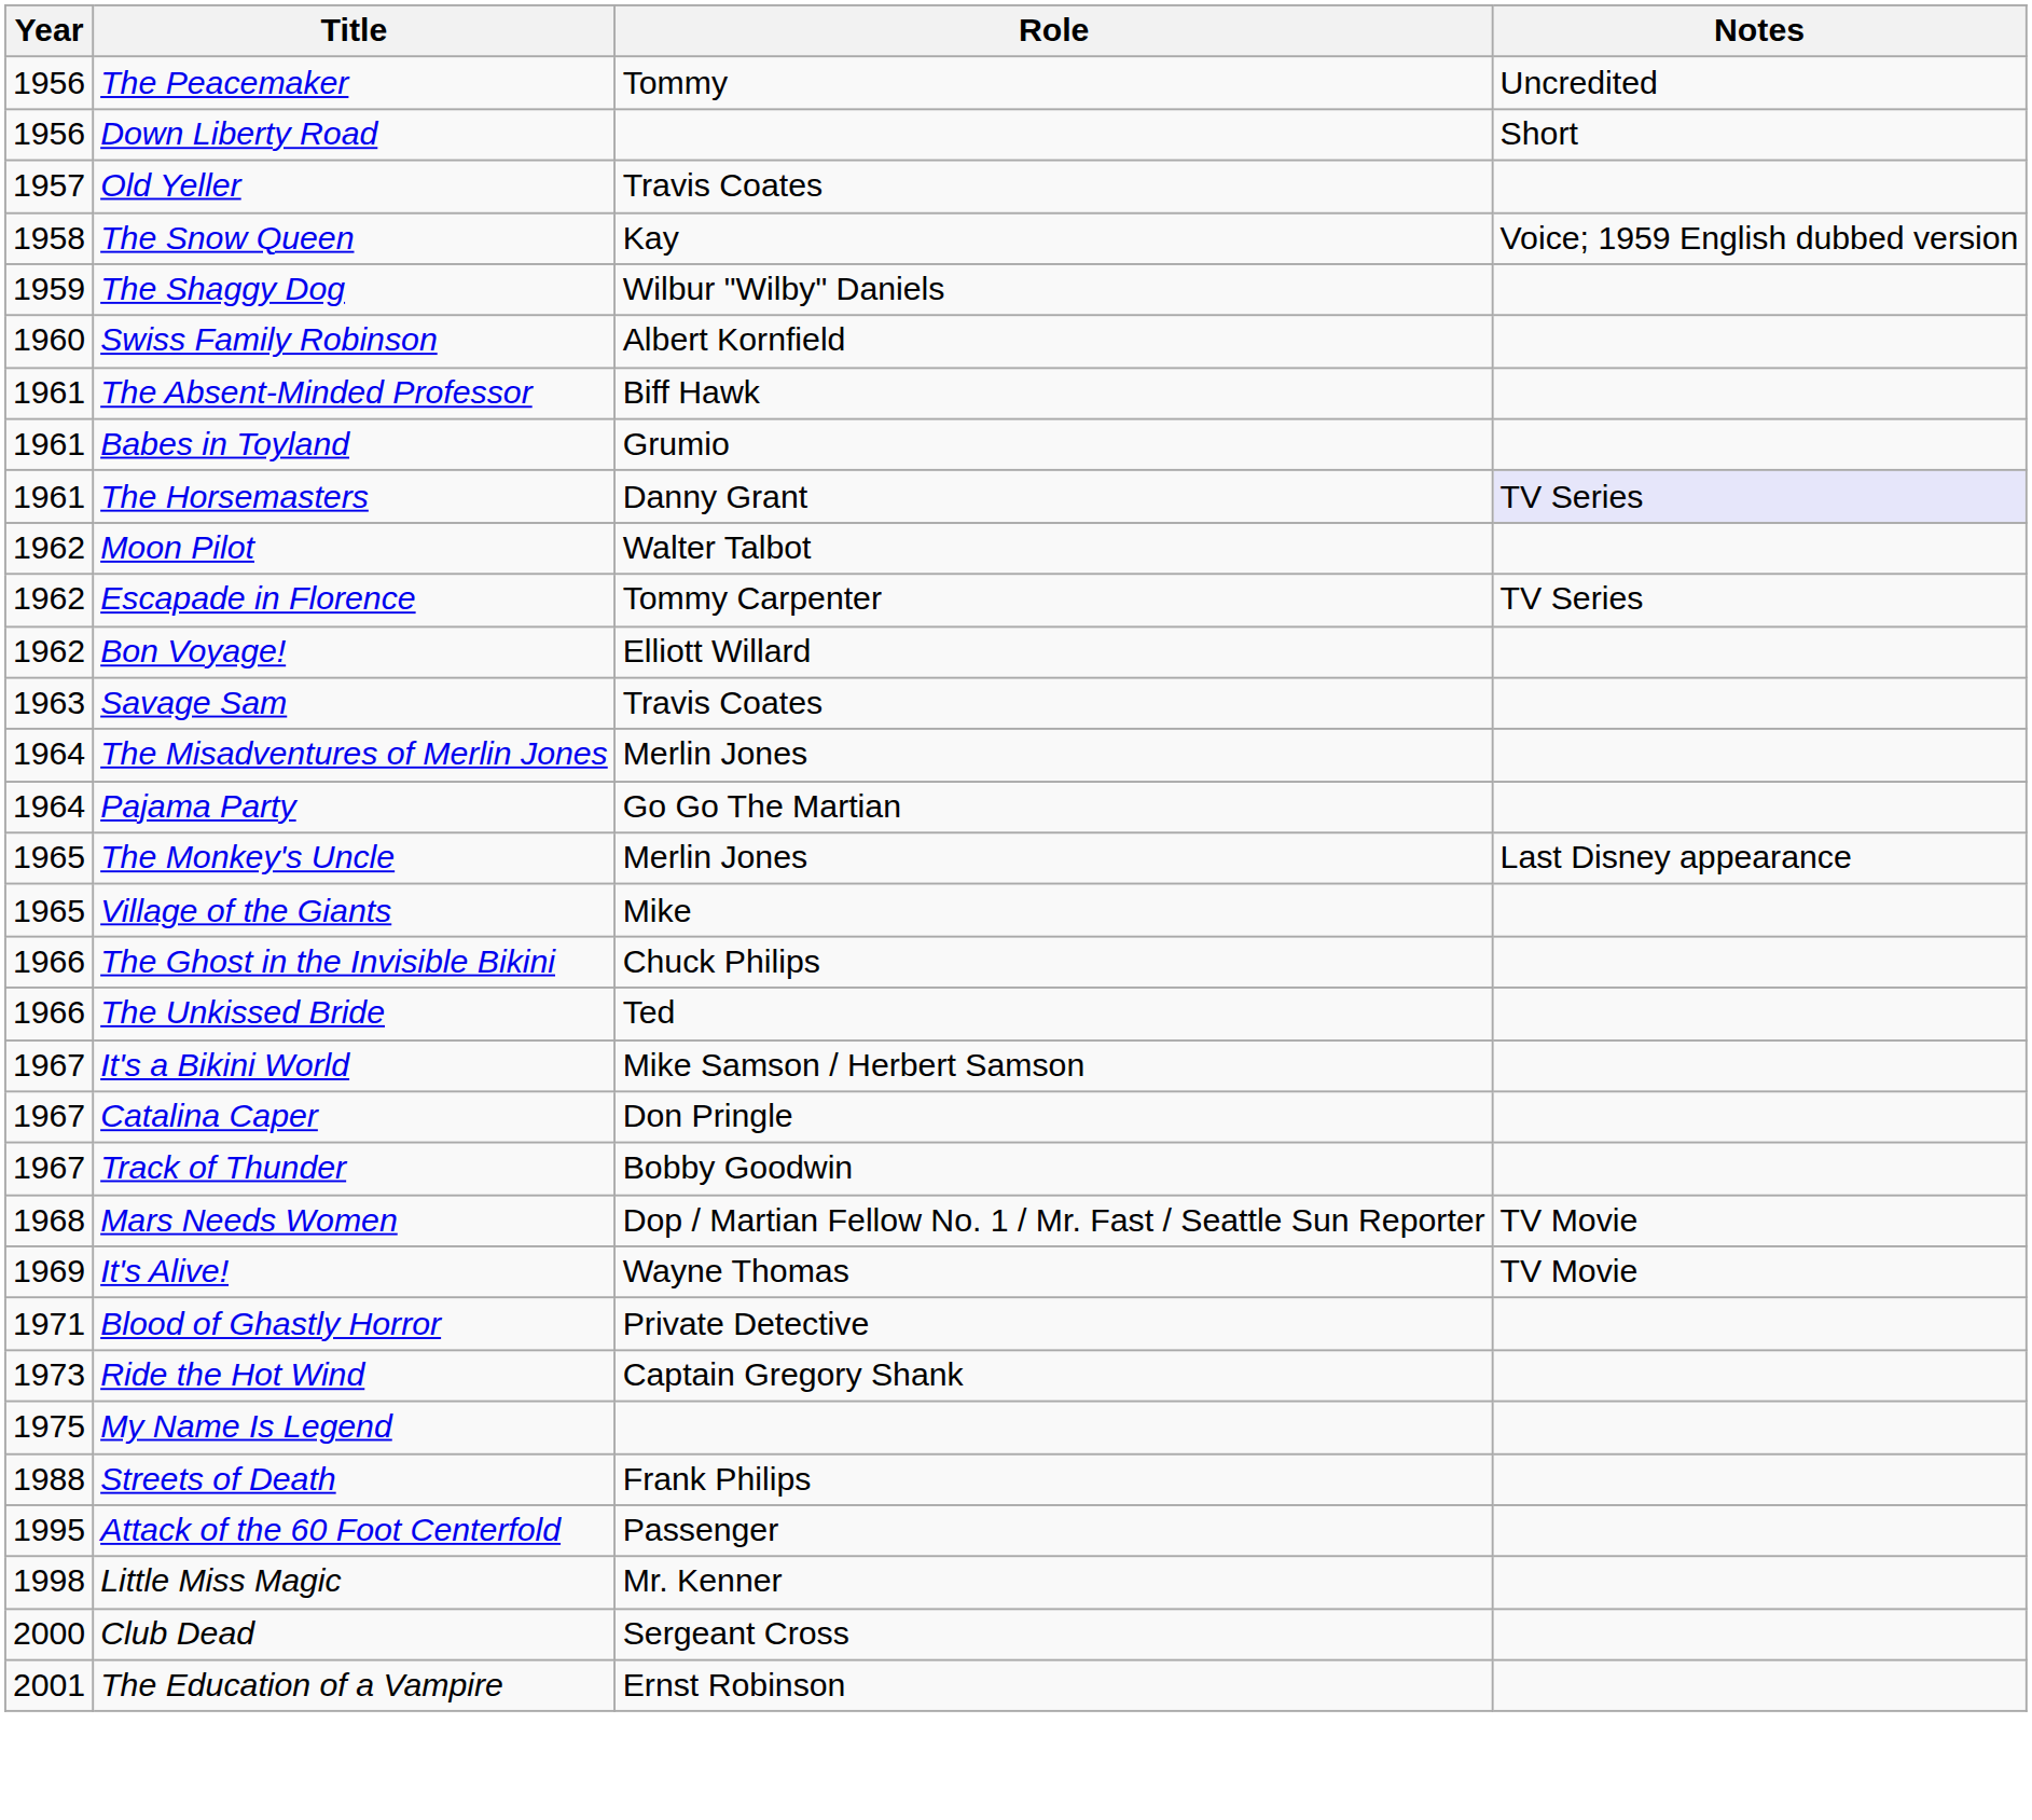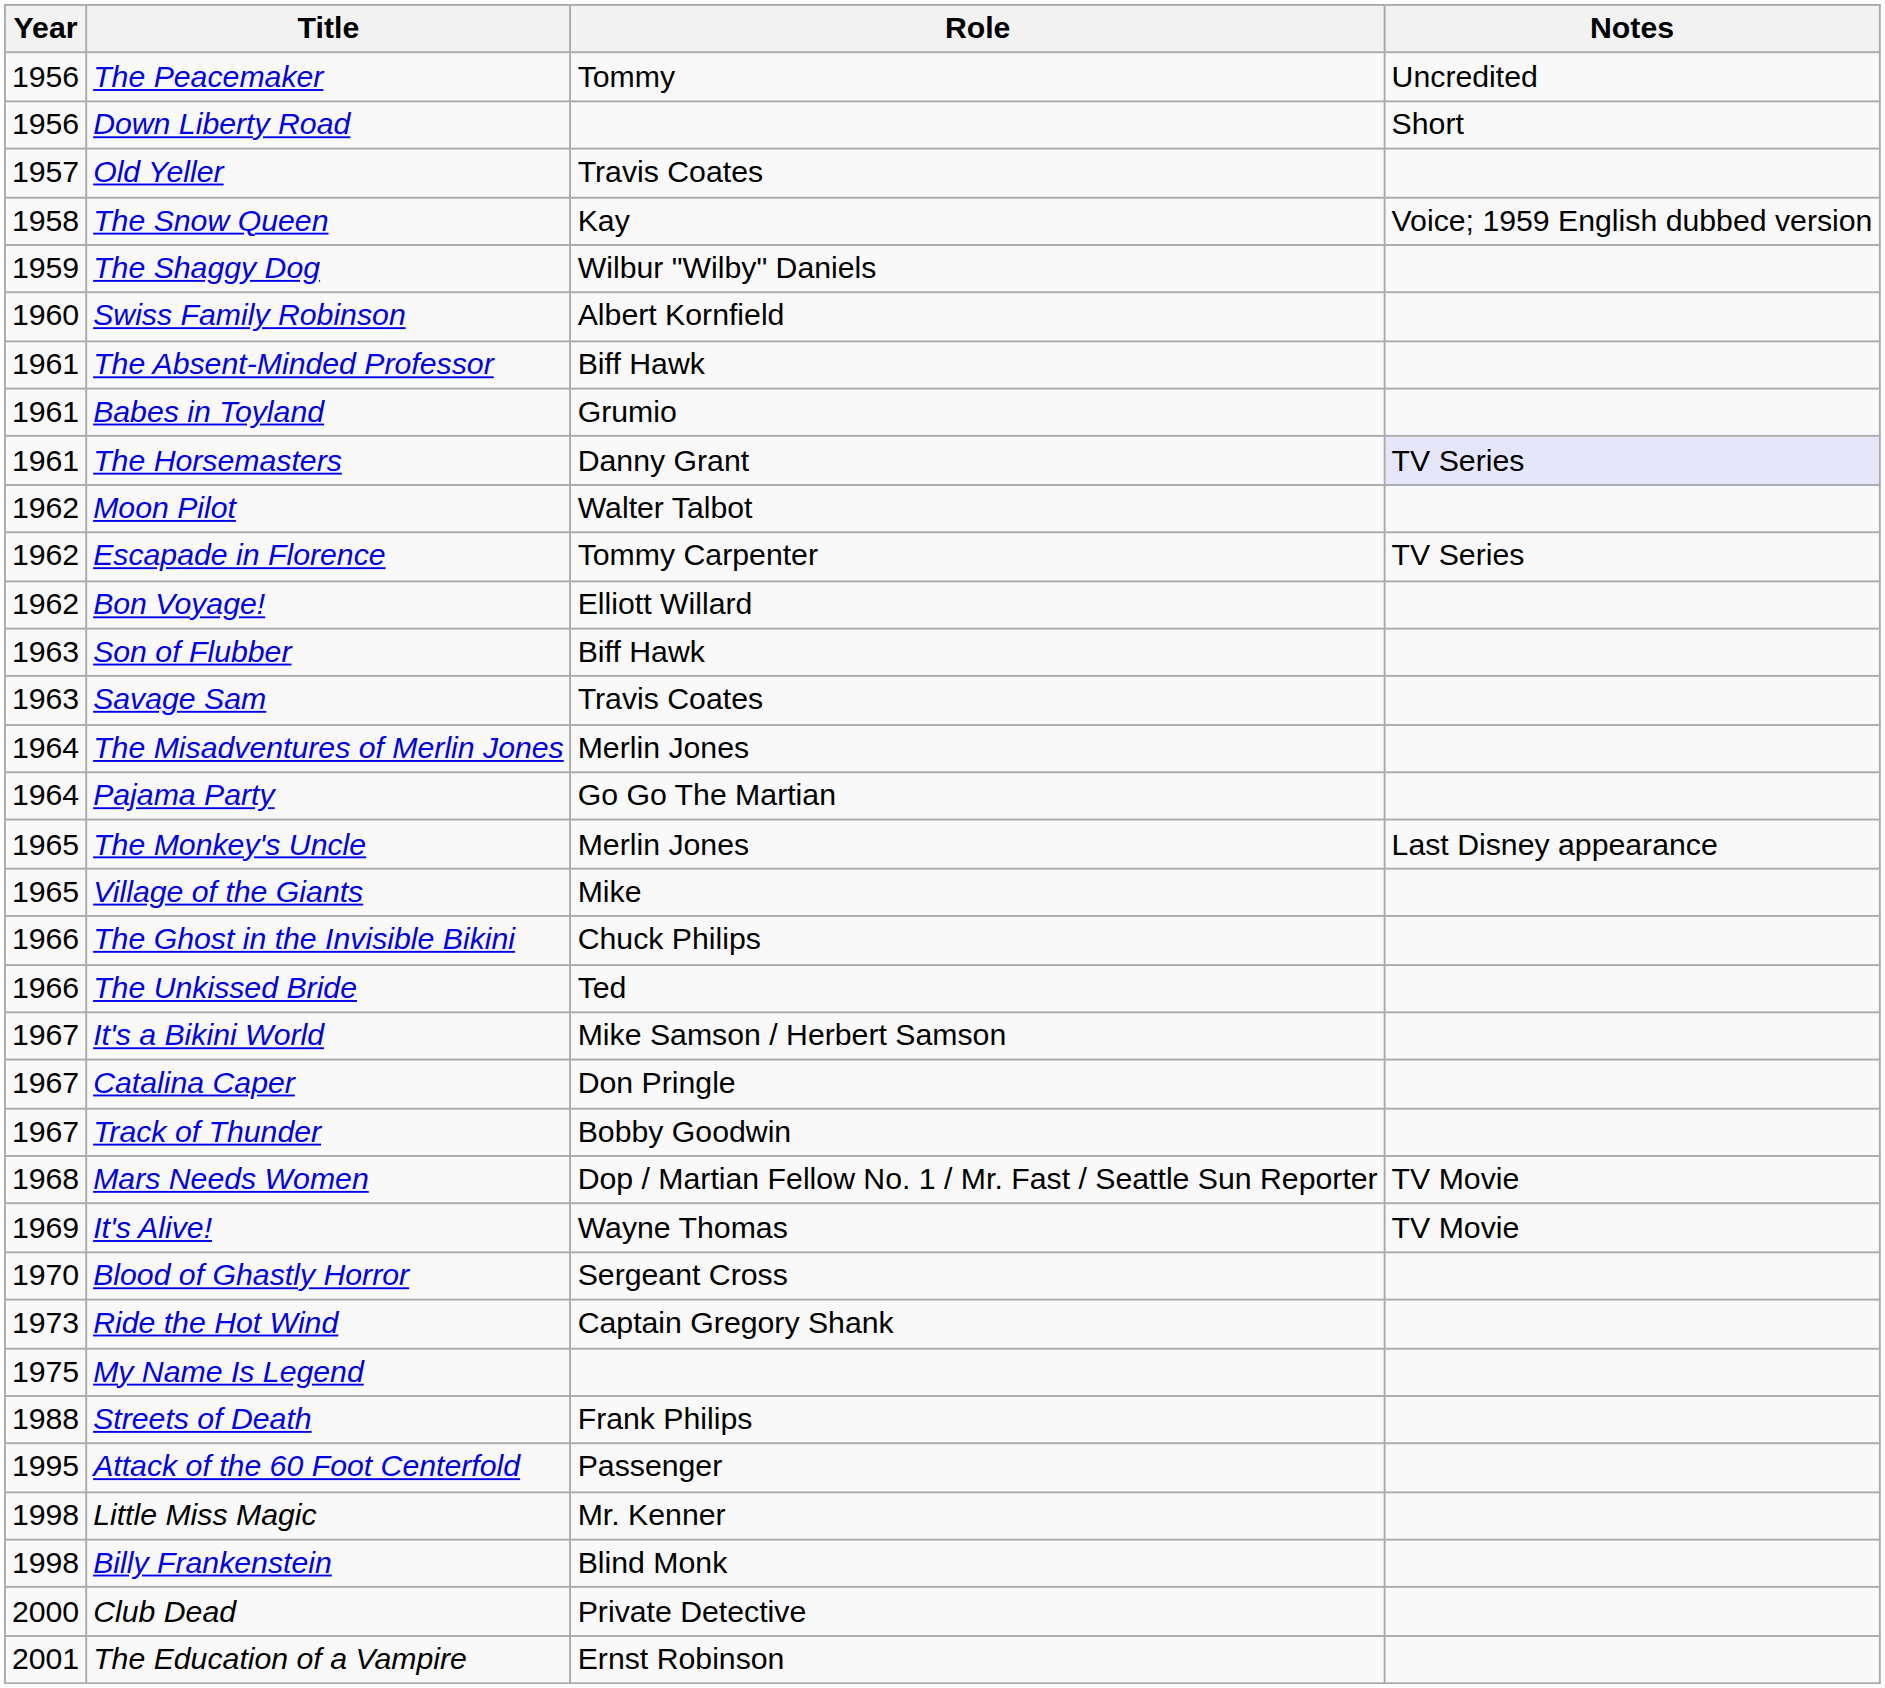 <table class="wikitable">
 <tr>
 <th>Year</th>
 <th>Title</th>
 <th>Role</th>
 <th>Notes</th>
 </tr>
 <tr>
 <td>1956</td>
 <td><em><a href='#'>The Peacemaker</a></em></td>
 <td>Tommy</td>
 <td>Uncredited</td>
 </tr>
 <tr>
 <td>1956</td>
 <td><em><a href='#'>Down Liberty Road</a></em></td>
 <td></td>
 <td>Short</td>
 </tr>
 <tr>
 <td>1957</td>
 <td><em><a href='#'>Old Yeller</a></em></td>
 <td>Travis Coates</td>
 <td></td>
 </tr>
 <tr>
 <td>1958</td>
 <td><em><a href='#'>The Snow Queen</a></em></td>
 <td>Kay</td>
 <td>Voice; 1959 English dubbed version</td>
 </tr>
 <tr>
 <td>1959</td>
 <td><em><a href='#'>The Shaggy Dog</a></em></td>
 <td>Wilbur "Wilby" Daniels</td>
 <td></td>
 </tr>
 <tr>
 <td>1960</td>
 <td><em><a href='#'>Swiss Family Robinson</a></em></td>
 <td>Albert Kornfield</td>
 <td></td>
 </tr>
 <tr>
 <td>1961</td>
 <td><em><a href='#'>The Absent-Minded Professor</a></em></td>
 <td>Biff Hawk</td>
 <td></td>
 </tr>
 <tr>
 <td>1961</td>
 <td><em><a href='#'>Babes in Toyland</a></em></td>
 <td>Grumio</td>
 <td></td>
 </tr>
 <tr>
 <td>1961</td>
 <td><em><a href='#'>The Horsemasters</a></em></td>
 <td>Danny Grant</td>
 <td style="background: lavender;">TV Series</td>
 </tr>
 <tr>
 <td>1962</td>
 <td><em><a href='#'>Moon Pilot</a></em></td>
 <td>Walter Talbot</td>
 <td></td>
 </tr>
 <tr>
 <td>1962</td>
 <td><em><a href='#'>Escapade in Florence</a></em></td>
 <td>Tommy Carpenter</td>
 <td>TV Series</td>
 </tr>
 <tr>
 <td>1962</td>
 <td><em><a href='#'>Bon Voyage!</a></em></td>
 <td>Elliott Willard</td>
 <td></td>
 </tr>
 <tr>
 <td>1963</td>
+<td><em><a href='#'>Son of Flubber</a></em></td>
+<td>Biff Hawk</td>
+<td></td>
+</tr>
+<tr>
+<td>1963</td>
 <td><em><a href='#'>Savage Sam</a></em></td>
 <td>Travis Coates</td>
 <td></td>
 </tr>
 <tr>
 <td>1964</td>
 <td><em><a href='#'>The Misadventures of Merlin Jones</a></em></td>
 <td>Merlin Jones</td>
 <td></td>
 </tr>
 <tr>
 <td>1964</td>
 <td><em><a href='#'>Pajama Party</a></em></td>
 <td>Go Go The Martian</td>
 <td></td>
 </tr>
 <tr>
 <td>1965</td>
 <td><em><a href='#'>The Monkey's Uncle</a></em></td>
 <td>Merlin Jones</td>
 <td>Last Disney appearance</td>
 </tr>
 <tr>
 <td>1965</td>
 <td><em><a href='#'>Village of the Giants</a></em></td>
 <td>Mike</td>
 <td></td>
 </tr>
 <tr>
 <td>1966</td>
 <td><em><a href='#'>The Ghost in the Invisible Bikini</a></em></td>
 <td>Chuck Philips</td>
 <td></td>
 </tr>
 <tr>
 <td>1966</td>
 <td><em><a href='#'>The Unkissed Bride</a></em></td>
 <td>Ted</td>
 <td></td>
 </tr>
 <tr>
 <td>1967</td>
 <td><em><a href='#'>It's a Bikini World</a></em></td>
 <td>Mike Samson / Herbert Samson</td>
 <td></td>
 </tr>
 <tr>
 <td>1967</td>
 <td><em><a href='#'>Catalina Caper</a></em></td>
 <td>Don Pringle</td>
 <td></td>
 </tr>
 <tr>
 <td>1967</td>
 <td><em><a href='#'>Track of Thunder</a></em></td>
 <td>Bobby Goodwin</td>
 <td></td>
 </tr>
 <tr>
 <td>1968</td>
 <td><em><a href='#'>Mars Needs Women</a></em></td>
 <td>Dop / Martian Fellow No. 1 / Mr. Fast / Seattle Sun Reporter</td>
 <td>TV Movie</td>
 </tr>
 <tr>
 <td>1969</td>
 <td><em><a href='#'>It's Alive!</a></em></td>
 <td>Wayne Thomas</td>
 <td>TV Movie</td>
 </tr>
 <tr>
-<td>1971</td>
+<td>1970</td>
 <td><em><a href='#'>Blood of Ghastly Horror</a></em></td>
-<td>Private Detective</td>
+<td>Sergeant Cross</td>
 <td></td>
 </tr>
 <tr>
 <td>1973</td>
 <td><em><a href='#'>Ride the Hot Wind</a></em></td>
 <td>Captain Gregory Shank</td>
 <td></td>
 </tr>
 <tr>
 <td>1975</td>
 <td><em><a href='#'>My Name Is Legend</a></em></td>
 <td></td>
 <td></td>
 </tr>
 <tr>
 <td>1988</td>
 <td><em><a href='#'>Streets of Death</a></em></td>
 <td>Frank Philips</td>
 <td></td>
 </tr>
 <tr>
 <td>1995</td>
 <td><em><a href='#'>Attack of the 60 Foot Centerfold</a></em></td>
 <td>Passenger</td>
 <td></td>
 </tr>
 <tr>
 <td>1998</td>
 <td><em>Little Miss Magic</em></td>
 <td>Mr. Kenner</td>
 <td></td>
 </tr>
 <tr>
+<td>1998</td>
+<td><em><a href='#'>Billy Frankenstein</a></em></td>
+<td>Blind Monk</td>
+<td></td>
+</tr>
+<tr>
 <td>2000</td>
 <td><em>Club Dead</em></td>
-<td>Sergeant Cross</td>
+<td>Private Detective</td>
 <td></td>
 </tr>
 <tr>
 <td>2001</td>
 <td><em>The Education of a Vampire</em></td>
 <td>Ernst Robinson</td>
 </tr>
 </table>
